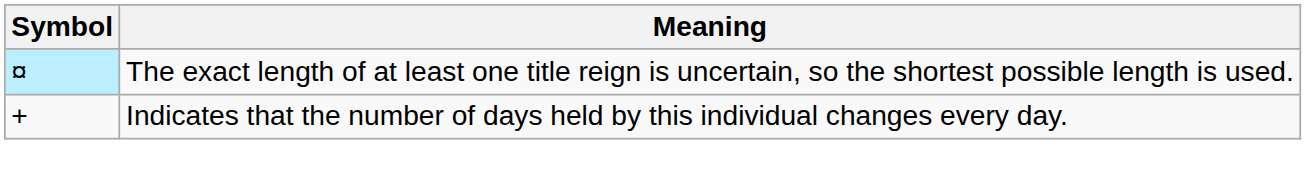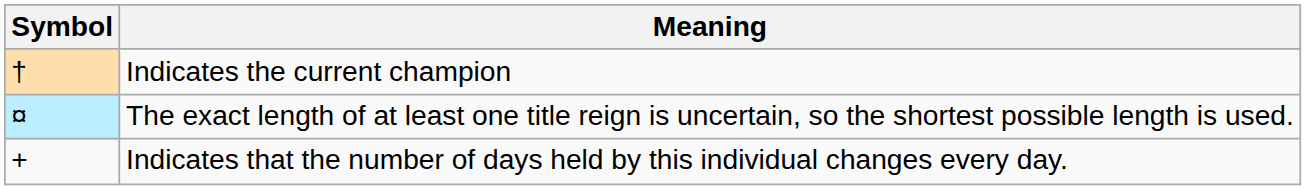 <table class="wikitable">
 <tr>
 <th>Symbol</th>
 <th>Meaning</th>
+</tr>
+<tr>
+<td style="background: #ffdead;">†</td>
+<td>Indicates the current champion</td>
 </tr>
 <tr>
 <td style="background-color:#bbeeff">¤</td>
 <td>The exact length of at least one title reign is uncertain, so the shortest possible length is used.</td>
 </tr>
 <tr>
 <td>+</td>
 <td>Indicates that the number of days held by this individual changes every day.</td>
 </tr>
 </table>
